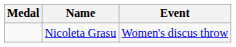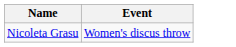 <table class="wikitable sortable">
 <tr>
-<th>Medal</th>
 <th>Name</th>
 <th>Event</th>
 </tr>
 <tr>
-<td></td>
 <td><a href='#'>Nicoleta Grasu</a></td>
 <td><a href='#'>Women's discus throw</a></td>
 </tr>
 </table>
